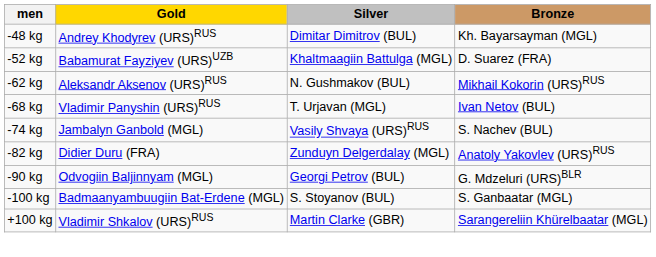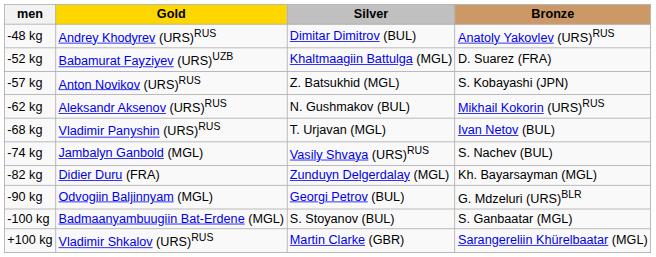 <table class="wikitable">
 <tr>
 <th>men</th>
 <th style="background: gold">Gold</th>
 <th style="background: silver">Silver</th>
 <th style="background: #cc9966">Bronze</th>
 </tr>
 <tr>
 <td>-48 kg</td>
 <td> <a href='#'>Andrey Khodyrev</a> (URS)<sup>RUS</sup></td>
 <td> <a href='#'>Dimitar Dimitrov</a> (BUL)</td>
-<td> Kh. Bayarsayman (MGL)</td>
+<td> <a href='#'>Anatoly Yakovlev</a> (URS)<sup>RUS</sup></td>
 </tr>
 <tr>
 <td>-52 kg</td>
 <td> <a href='#'>Babamurat Fayziyev</a> (URS)<sup>UZB</sup></td>
 <td> <a href='#'>Khaltmaagiin Battulga</a> (MGL)</td>
 <td> D. Suarez (FRA)</td>
+</tr>
+<tr>
+<td>-57 kg</td>
+<td> <a href='#'>Anton Novikov</a> (URS)<sup>RUS</sup></td>
+<td> Z. Batsukhid (MGL)</td>
+<td> S. Kobayashi (JPN)</td>
 </tr>
 <tr>
 <td>-62 kg</td>
 <td> <a href='#'>Aleksandr Aksenov</a> (URS)<sup>RUS</sup></td>
 <td> N. Gushmakov (BUL)</td>
 <td> <a href='#'>Mikhail Kokorin</a> (URS)<sup>RUS</sup></td>
 </tr>
 <tr>
 <td>-68 kg</td>
 <td> <a href='#'>Vladimir Panyshin</a> (URS)<sup>RUS</sup></td>
 <td> T. Urjavan (MGL)</td>
 <td> <a href='#'>Ivan Netov</a> (BUL)</td>
 </tr>
 <tr>
 <td>-74 kg</td>
 <td> <a href='#'>Jambalyn Ganbold</a> (MGL)</td>
 <td> <a href='#'>Vasily Shvaya</a> (URS)<sup>RUS</sup></td>
 <td> S. Nachev (BUL)</td>
 </tr>
 <tr>
 <td>-82 kg</td>
 <td> <a href='#'>Didier Duru</a> (FRA)</td>
 <td> <a href='#'>Zunduyn Delgerdalay</a> (MGL)</td>
-<td> <a href='#'>Anatoly Yakovlev</a> (URS)<sup>RUS</sup></td>
+<td> Kh. Bayarsayman (MGL)</td>
 </tr>
 <tr>
 <td>-90 kg</td>
 <td> <a href='#'>Odvogiin Baljinnyam</a> (MGL)</td>
 <td> <a href='#'>Georgi Petrov</a> (BUL)</td>
 <td> G. Mdzeluri (URS)<sup>BLR</sup></td>
 </tr>
 <tr>
 <td>-100 kg</td>
 <td> <a href='#'>Badmaanyambuugiin Bat-Erdene</a> (MGL)</td>
 <td> S. Stoyanov (BUL)</td>
 <td> S. Ganbaatar (MGL)</td>
 </tr>
 <tr>
 <td>+100 kg</td>
 <td> <a href='#'>Vladimir Shkalov</a> (URS)<sup>RUS</sup></td>
 <td> <a href='#'>Martin Clarke</a> (GBR)</td>
 <td> <a href='#'>Sarangereliin Khürelbaatar</a> (MGL)</td>
 </tr>
 </table>
